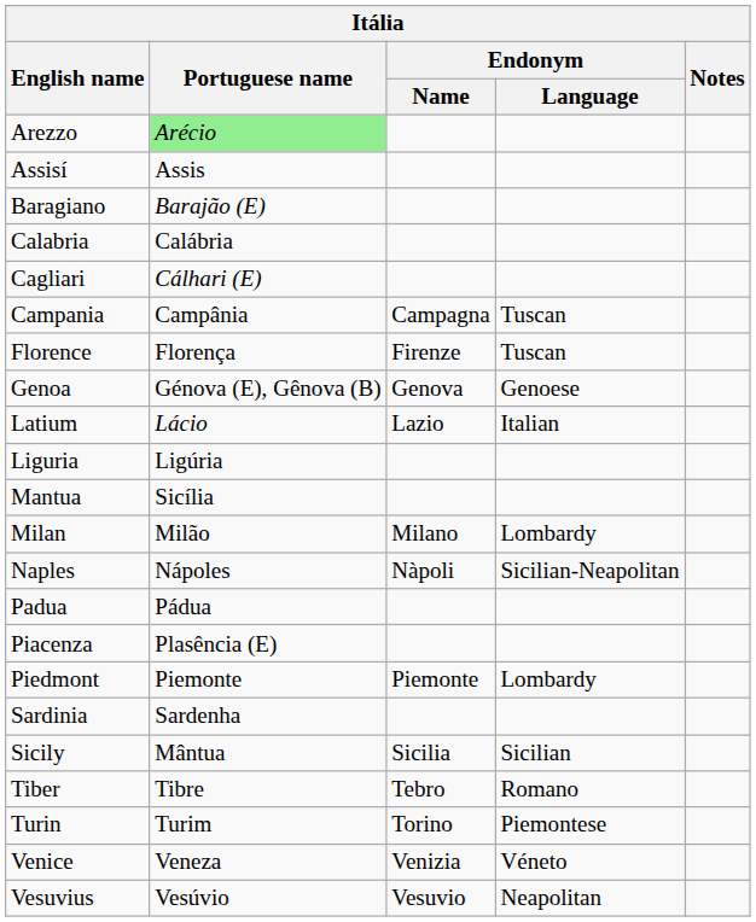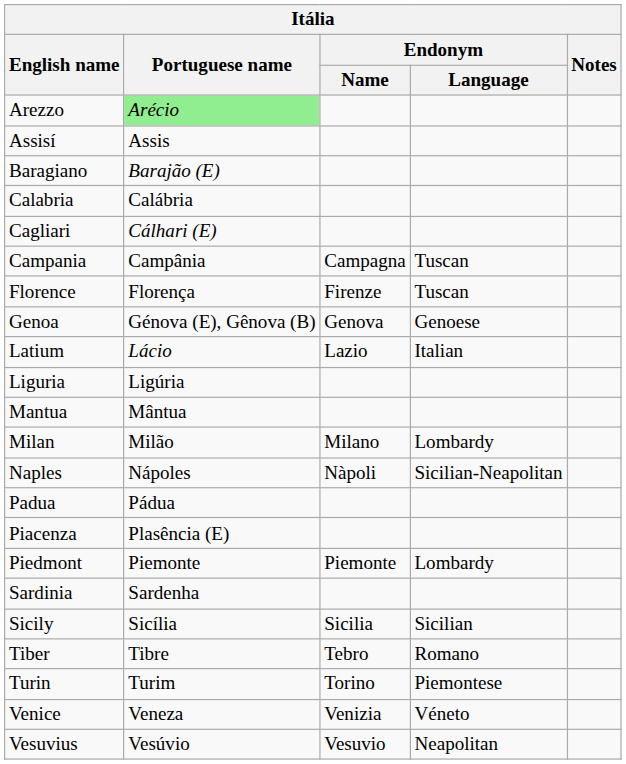 <table class="wikitable sortable">
 <tr>
 <th colspan="5"> Itália</th>
 </tr>
 <tr>
 <th rowspan="2">English name</th>
 <th rowspan="2">Portuguese name</th>
 <th colspan="2">Endonym</th>
 <th rowspan="2">Notes</th>
 </tr>
 <tr>
 <th>Name</th>
 <th>Language</th>
 </tr>
 <tr>
 <td>Arezzo</td>
 <td style="background: lightgreen;"><em>Arécio</em></td>
 <td></td>
 <td></td>
 <td></td>
 </tr>
 <tr>
 <td>Assisí</td>
 <td>Assis</td>
 <td></td>
 <td></td>
 <td></td>
 </tr>
 <tr>
 <td>Baragiano</td>
 <td><em>Barajão (E)</em></td>
 <td></td>
 <td></td>
 <td></td>
 </tr>
 <tr>
 <td>Calabria</td>
 <td>Calábria</td>
 <td></td>
 <td></td>
 <td></td>
 </tr>
 <tr>
 <td>Cagliari</td>
 <td><em>Cálhari</em> <em>(E)</em></td>
 <td></td>
 <td></td>
 <td></td>
 </tr>
 <tr>
 <td>Campania</td>
 <td>Campânia</td>
 <td>Campagna</td>
 <td>Tuscan</td>
 <td></td>
 </tr>
 <tr>
 <td>Florence</td>
 <td>Florença</td>
 <td>Firenze</td>
 <td>Tuscan</td>
 <td></td>
 </tr>
 <tr>
 <td>Genoa</td>
 <td>Génova (E), Gênova (B)</td>
 <td>Genova</td>
 <td>Genoese</td>
 <td></td>
 </tr>
 <tr>
 <td>Latium</td>
 <td><em>Lácio</em></td>
 <td>Lazio</td>
 <td>Italian</td>
 <td></td>
 </tr>
 <tr>
 <td>Liguria</td>
 <td>Ligúria</td>
 <td></td>
 <td></td>
 <td></td>
 </tr>
 <tr>
 <td>Mantua</td>
-<td>Sicília</td>
+<td>Mântua</td>
 <td></td>
 <td></td>
 <td></td>
 </tr>
 <tr>
 <td>Milan</td>
 <td>Milão</td>
 <td>Milano</td>
 <td>Lombardy</td>
 <td></td>
 </tr>
 <tr>
 <td>Naples</td>
 <td>Nápoles</td>
 <td>Nàpoli</td>
 <td>Sicilian-Neapolitan</td>
 <td></td>
 </tr>
 <tr>
 <td>Padua</td>
 <td>Pádua</td>
 <td></td>
 <td></td>
 <td></td>
 </tr>
 <tr>
 <td>Piacenza</td>
 <td>Plasência (E)</td>
 <td></td>
 <td></td>
 <td></td>
 </tr>
 <tr>
 <td>Piedmont</td>
 <td>Piemonte</td>
 <td>Piemonte</td>
 <td>Lombardy</td>
 <td></td>
 </tr>
 <tr>
 <td>Sardinia</td>
 <td>Sardenha</td>
 <td></td>
 <td></td>
 <td></td>
 </tr>
 <tr>
 <td>Sicily</td>
-<td>Mântua</td>
+<td>Sicília</td>
 <td>Sicilia</td>
 <td>Sicilian</td>
 <td></td>
 </tr>
 <tr>
 <td>Tiber</td>
 <td>Tibre</td>
 <td>Tebro</td>
 <td>Romano</td>
 <td></td>
 </tr>
 <tr>
 <td>Turin</td>
 <td>Turim</td>
 <td>Torino</td>
 <td>Piemontese</td>
 <td></td>
 </tr>
 <tr>
 <td>Venice</td>
 <td>Veneza</td>
 <td>Venizia</td>
 <td>Véneto</td>
 <td></td>
 </tr>
 <tr>
 <td>Vesuvius</td>
 <td>Vesúvio</td>
 <td>Vesuvio</td>
 <td>Neapolitan</td>
 <td></td>
 </tr>
 </table>
